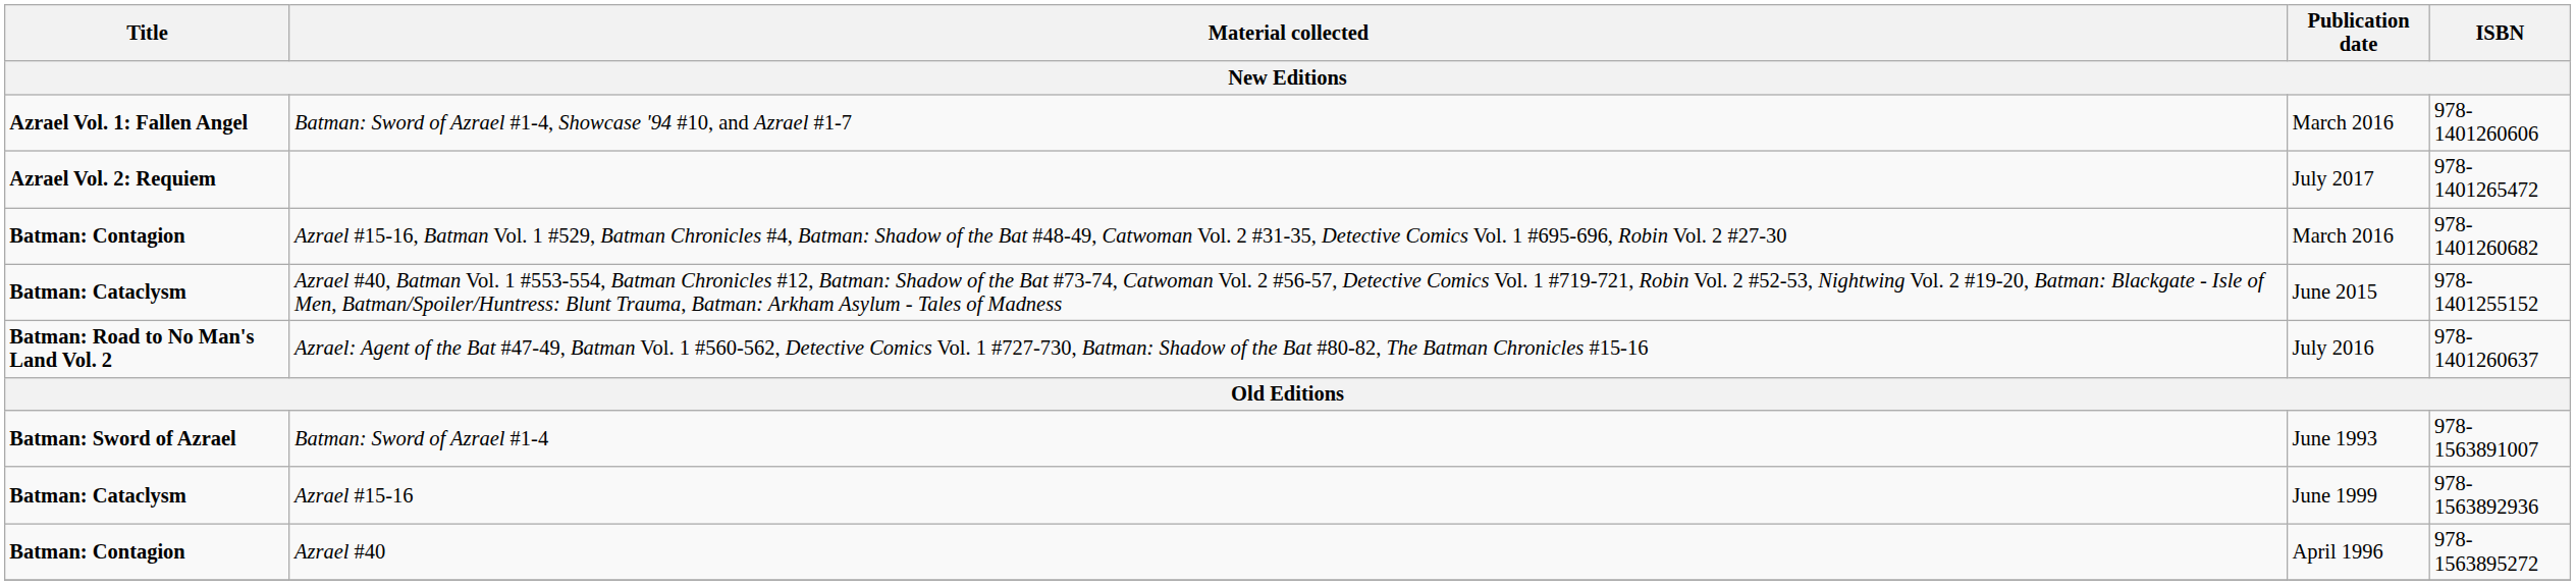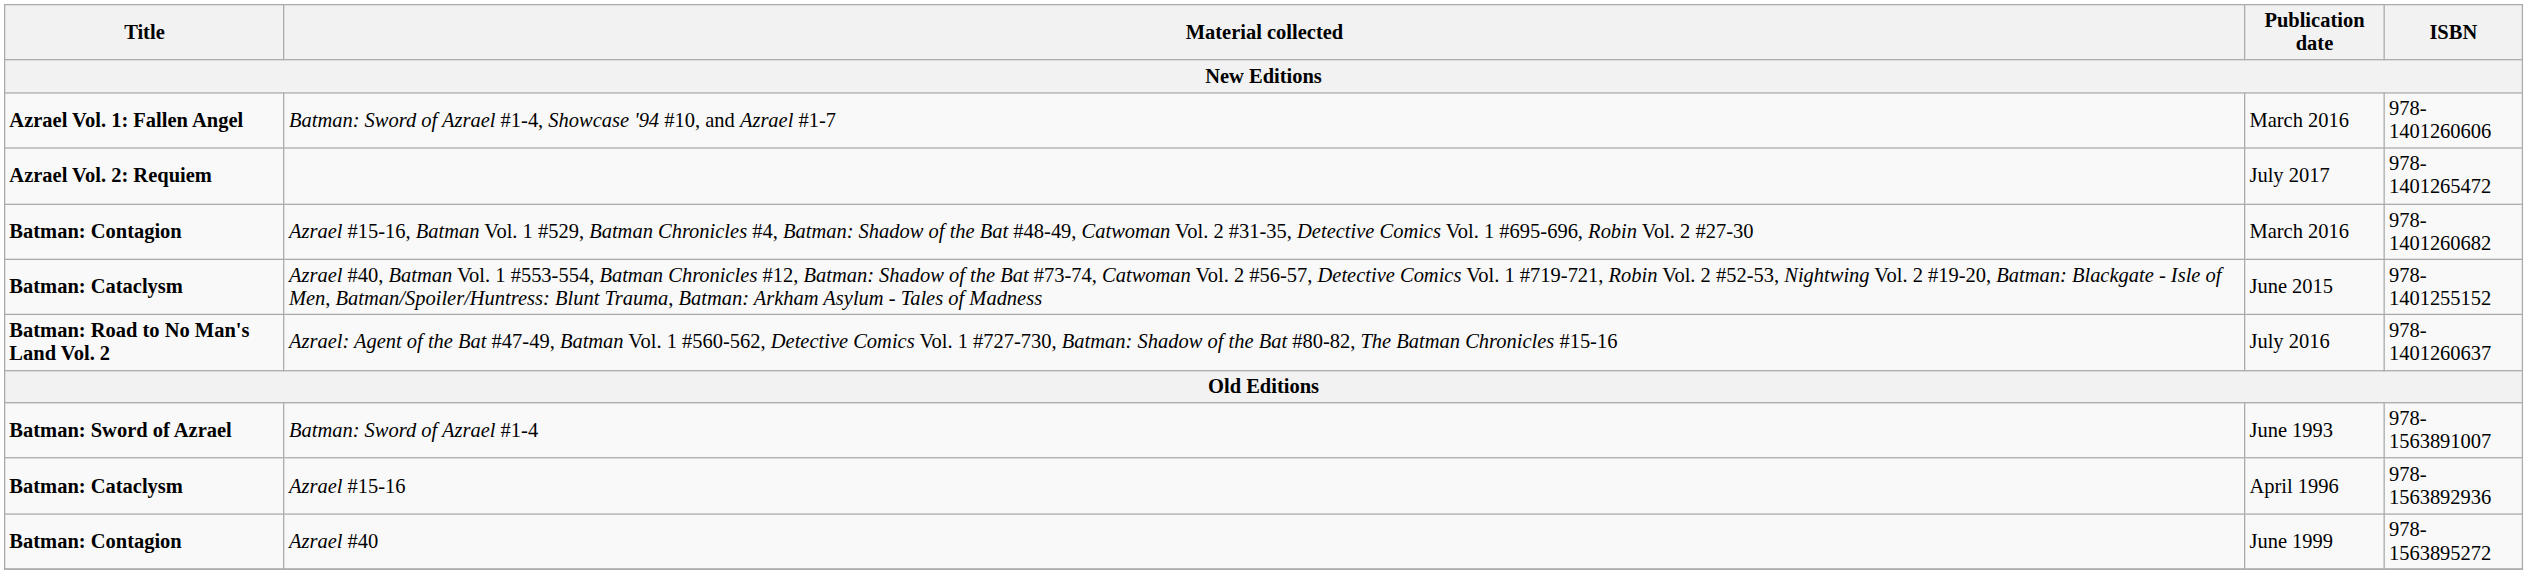 <table class="wikitable collapsible collapsed">
 <tr>
 <th>Title</th>
 <th>Material collected</th>
 <th>Publication date</th>
 <th>ISBN</th>
 </tr>
 <tr>
 <th colspan="4">New Editions</th>
 </tr>
 <tr>
 <td><strong>Azrael Vol. 1: Fallen Angel</strong></td>
 <td><em>Batman: Sword of Azrael</em> #1-4, <em>Showcase '94</em> #10, and <em>Azrael</em> #1-7</td>
 <td>March 2016</td>
 <td>978-1401260606</td>
 </tr>
 <tr>
 <td><strong>Azrael Vol. 2: Requiem</strong></td>
 <td></td>
 <td>July 2017</td>
 <td>978-1401265472</td>
 </tr>
 <tr>
 <td><strong>Batman: Contagion</strong></td>
 <td><em>Azrael</em> #15-16, <em>Batman</em> Vol. 1 #529, <em>Batman Chronicles</em> #4, <em>Batman: Shadow of the Bat</em> #48-49, <em>Catwoman</em> Vol. 2 #31-35, <em>Detective Comics</em> Vol. 1 #695-696, <em>Robin</em> Vol. 2 #27-30</td>
 <td>March 2016</td>
 <td>978-1401260682</td>
 </tr>
 <tr>
 <td><strong>Batman: Cataclysm</strong></td>
 <td><em>Azrael</em> #40, <em>Batman</em> Vol. 1 #553-554, <em>Batman Chronicles</em> #12, <em>Batman: Shadow of the Bat</em> #73-74, <em>Catwoman</em> Vol. 2 #56-57, <em>Detective Comics</em> Vol. 1 #719-721, <em>Robin</em> Vol. 2 #52-53, <em>Nightwing</em> Vol. 2 #19-20, <em>Batman: Blackgate - Isle of Men</em>, <em>Batman/Spoiler/Huntress: Blunt Trauma</em>, <em>Batman: Arkham Asylum - Tales of Madness</em></td>
 <td>June 2015</td>
 <td>978-1401255152</td>
 </tr>
 <tr>
 <td><strong>Batman: Road to No Man's Land Vol. 2</strong></td>
 <td><em>Azrael: Agent of the Bat</em> #47-49, <em>Batman</em> Vol. 1 #560-562, <em>Detective Comics</em> Vol. 1 #727-730, <em>Batman: Shadow of the Bat</em> #80-82, <em>The Batman Chronicles</em> #15-16</td>
 <td>July 2016</td>
 <td>978-1401260637</td>
 </tr>
 <tr>
 <th colspan="4">Old Editions</th>
 </tr>
 <tr>
 <td><strong>Batman: Sword of Azrael</strong></td>
 <td><em>Batman: Sword of Azrael</em> #1-4</td>
 <td>June 1993</td>
 <td>978-1563891007</td>
 </tr>
 <tr>
 <td><strong>Batman: Cataclysm</strong></td>
 <td><em>Azrael</em> #15-16</td>
-<td>June 1999</td>
+<td>April 1996</td>
 <td>978-1563892936</td>
 </tr>
 <tr>
 <td><strong>Batman: Contagion</strong></td>
 <td><em>Azrael</em> #40</td>
-<td>April 1996</td>
+<td>June 1999</td>
 <td>978-1563895272</td>
 </tr>
 <tr>
 </tr>
 </table>
